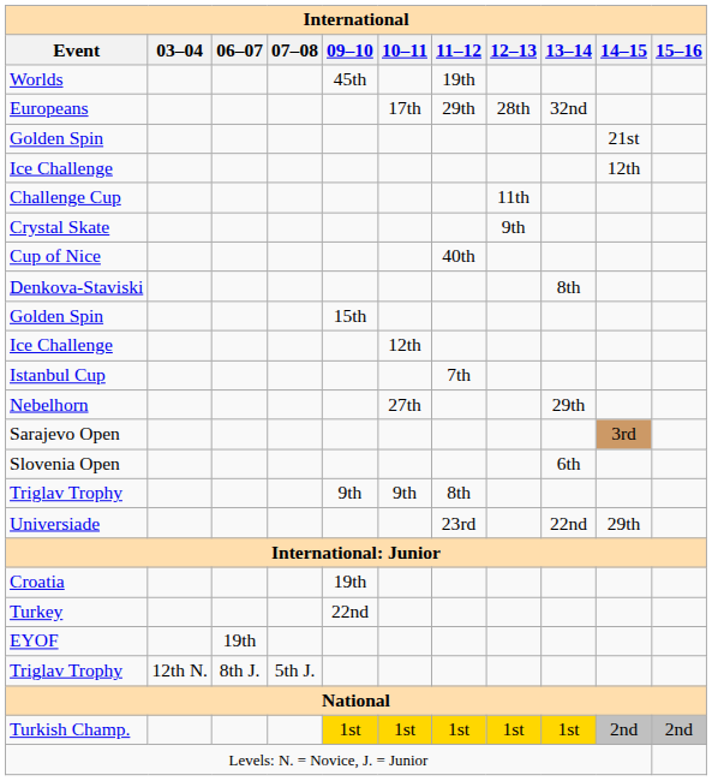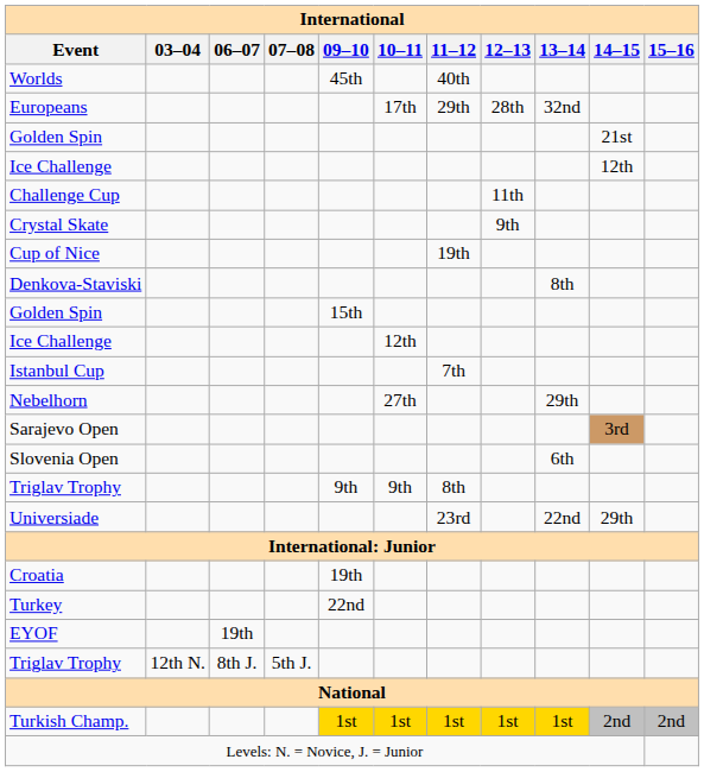 <table class="wikitable" style="text-align:center">
 <tr>
 <th style="background-color: #ffdead; " colspan=11 align=center>International</th>
 </tr>
 <tr>
 <th>Event</th>
 <th>03–04</th>
 <th>06–07</th>
 <th>07–08</th>
 <th><a href='#'>09–10</a></th>
 <th><a href='#'>10–11</a></th>
 <th><a href='#'>11–12</a></th>
 <th><a href='#'>12–13</a></th>
 <th><a href='#'>13–14</a></th>
 <th><a href='#'>14–15</a></th>
 <th><a href='#'>15–16</a></th>
 </tr>
 <tr>
 <td align=left><a href='#'>Worlds</a></td>
 <td></td>
 <td></td>
 <td></td>
 <td>45th</td>
 <td></td>
-<td>19th</td>
+<td>40th</td>
 <td></td>
 <td></td>
 <td></td>
 <td></td>
 </tr>
 <tr>
 <td align=left><a href='#'>Europeans</a></td>
 <td></td>
 <td></td>
 <td></td>
 <td></td>
 <td>17th</td>
 <td>29th</td>
 <td>28th</td>
 <td>32nd</td>
 <td></td>
 <td></td>
 </tr>
 <tr>
 <td align=left> <a href='#'>Golden Spin</a></td>
 <td></td>
 <td></td>
 <td></td>
 <td></td>
 <td></td>
 <td></td>
 <td></td>
 <td></td>
 <td>21st</td>
 <td></td>
 </tr>
 <tr>
 <td align=left> <a href='#'>Ice Challenge</a></td>
 <td></td>
 <td></td>
 <td></td>
 <td></td>
 <td></td>
 <td></td>
 <td></td>
 <td></td>
 <td>12th</td>
 <td></td>
 </tr>
 <tr>
 <td align=left><a href='#'>Challenge Cup</a></td>
 <td></td>
 <td></td>
 <td></td>
 <td></td>
 <td></td>
 <td></td>
 <td>11th</td>
 <td></td>
 <td></td>
 <td></td>
 </tr>
 <tr>
 <td align=left><a href='#'>Crystal Skate</a></td>
 <td></td>
 <td></td>
 <td></td>
 <td></td>
 <td></td>
 <td></td>
 <td>9th</td>
 <td></td>
 <td></td>
 <td></td>
 </tr>
 <tr>
 <td align=left><a href='#'>Cup of Nice</a></td>
 <td></td>
 <td></td>
 <td></td>
 <td></td>
 <td></td>
-<td>40th</td>
+<td>19th</td>
 <td></td>
 <td></td>
 <td></td>
 <td></td>
 </tr>
 <tr>
 <td align=left><a href='#'>Denkova-Staviski</a></td>
 <td></td>
 <td></td>
 <td></td>
 <td></td>
 <td></td>
 <td></td>
 <td></td>
 <td>8th</td>
 <td></td>
 <td></td>
 </tr>
 <tr>
 <td align=left><a href='#'>Golden Spin</a></td>
 <td></td>
 <td></td>
 <td></td>
 <td>15th</td>
 <td></td>
 <td></td>
 <td></td>
 <td></td>
 <td></td>
 <td></td>
 </tr>
 <tr>
 <td align=left><a href='#'>Ice Challenge</a></td>
 <td></td>
 <td></td>
 <td></td>
 <td></td>
 <td>12th</td>
 <td></td>
 <td></td>
 <td></td>
 <td></td>
 <td></td>
 </tr>
 <tr>
 <td align=left><a href='#'>Istanbul Cup</a></td>
 <td></td>
 <td></td>
 <td></td>
 <td></td>
 <td></td>
 <td>7th</td>
 <td></td>
 <td></td>
 <td></td>
 <td></td>
 </tr>
 <tr>
 <td align=left><a href='#'>Nebelhorn</a></td>
 <td></td>
 <td></td>
 <td></td>
 <td></td>
 <td>27th</td>
 <td></td>
 <td></td>
 <td>29th</td>
 <td></td>
 <td></td>
 </tr>
 <tr>
 <td align=left>Sarajevo Open</td>
 <td></td>
 <td></td>
 <td></td>
 <td></td>
 <td></td>
 <td></td>
 <td></td>
 <td></td>
 <td bgcolor=cc9966>3rd</td>
 <td></td>
 </tr>
 <tr>
 <td align=left>Slovenia Open</td>
 <td></td>
 <td></td>
 <td></td>
 <td></td>
 <td></td>
 <td></td>
 <td></td>
 <td>6th</td>
 <td></td>
 <td></td>
 </tr>
 <tr>
 <td align=left><a href='#'>Triglav Trophy</a></td>
 <td></td>
 <td></td>
 <td></td>
 <td>9th</td>
 <td>9th</td>
 <td>8th</td>
 <td></td>
 <td></td>
 <td></td>
 <td></td>
 </tr>
 <tr>
 <td align=left><a href='#'>Universiade</a></td>
 <td></td>
 <td></td>
 <td></td>
 <td></td>
 <td></td>
 <td>23rd</td>
 <td></td>
 <td>22nd</td>
 <td>29th</td>
 <td></td>
 </tr>
 <tr>
 <th style="background-color: #ffdead; " colspan=11 align=center>International: Junior</th>
 </tr>
 <tr>
 <td align=left> <a href='#'>Croatia</a></td>
 <td></td>
 <td></td>
 <td></td>
 <td>19th</td>
 <td></td>
 <td></td>
 <td></td>
 <td></td>
 <td></td>
 <td></td>
 </tr>
 <tr>
 <td align=left> <a href='#'>Turkey</a></td>
 <td></td>
 <td></td>
 <td></td>
 <td>22nd</td>
 <td></td>
 <td></td>
 <td></td>
 <td></td>
 <td></td>
 <td></td>
 </tr>
 <tr>
 <td align=left><a href='#'>EYOF</a></td>
 <td></td>
 <td>19th</td>
 <td></td>
 <td></td>
 <td></td>
 <td></td>
 <td></td>
 <td></td>
 <td></td>
 <td></td>
 </tr>
 <tr>
 <td align=left><a href='#'>Triglav Trophy</a></td>
 <td>12th N.</td>
 <td>8th J.</td>
 <td>5th J.</td>
 <td></td>
 <td></td>
 <td></td>
 <td></td>
 <td></td>
 <td></td>
 <td></td>
 </tr>
 <tr>
 <th style="background-color: #ffdead; " colspan=11 align=center>National</th>
 </tr>
 <tr>
 <td align=left><a href='#'>Turkish Champ.</a></td>
 <td></td>
 <td></td>
 <td></td>
 <td bgcolor=gold>1st</td>
 <td bgcolor=gold>1st</td>
 <td bgcolor=gold>1st</td>
 <td bgcolor=gold>1st</td>
 <td bgcolor=gold>1st</td>
 <td bgcolor=silver>2nd</td>
 <td bgcolor=silver>2nd</td>
 </tr>
 <tr>
 <td colspan=10 align=center><small> Levels: N. = Novice, J. = Junior </small></td>
 </tr>
 </table>
